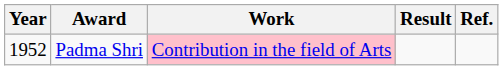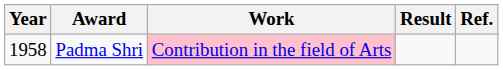 <table class="wikitable">
 <tr>
 <th>Year</th>
 <th>Award</th>
 <th>Work</th>
 <th>Result</th>
 <th>Ref.</th>
 </tr>
 <tr>
-<td>1952</td>
+<td>1958</td>
 <td><a href='#'>Padma Shri</a></td>
 <td style="background: pink;"><a href='#'>Contribution in the field of Arts</a></td>
 <td></td>
 <td></td>
 </tr>
 </table>
